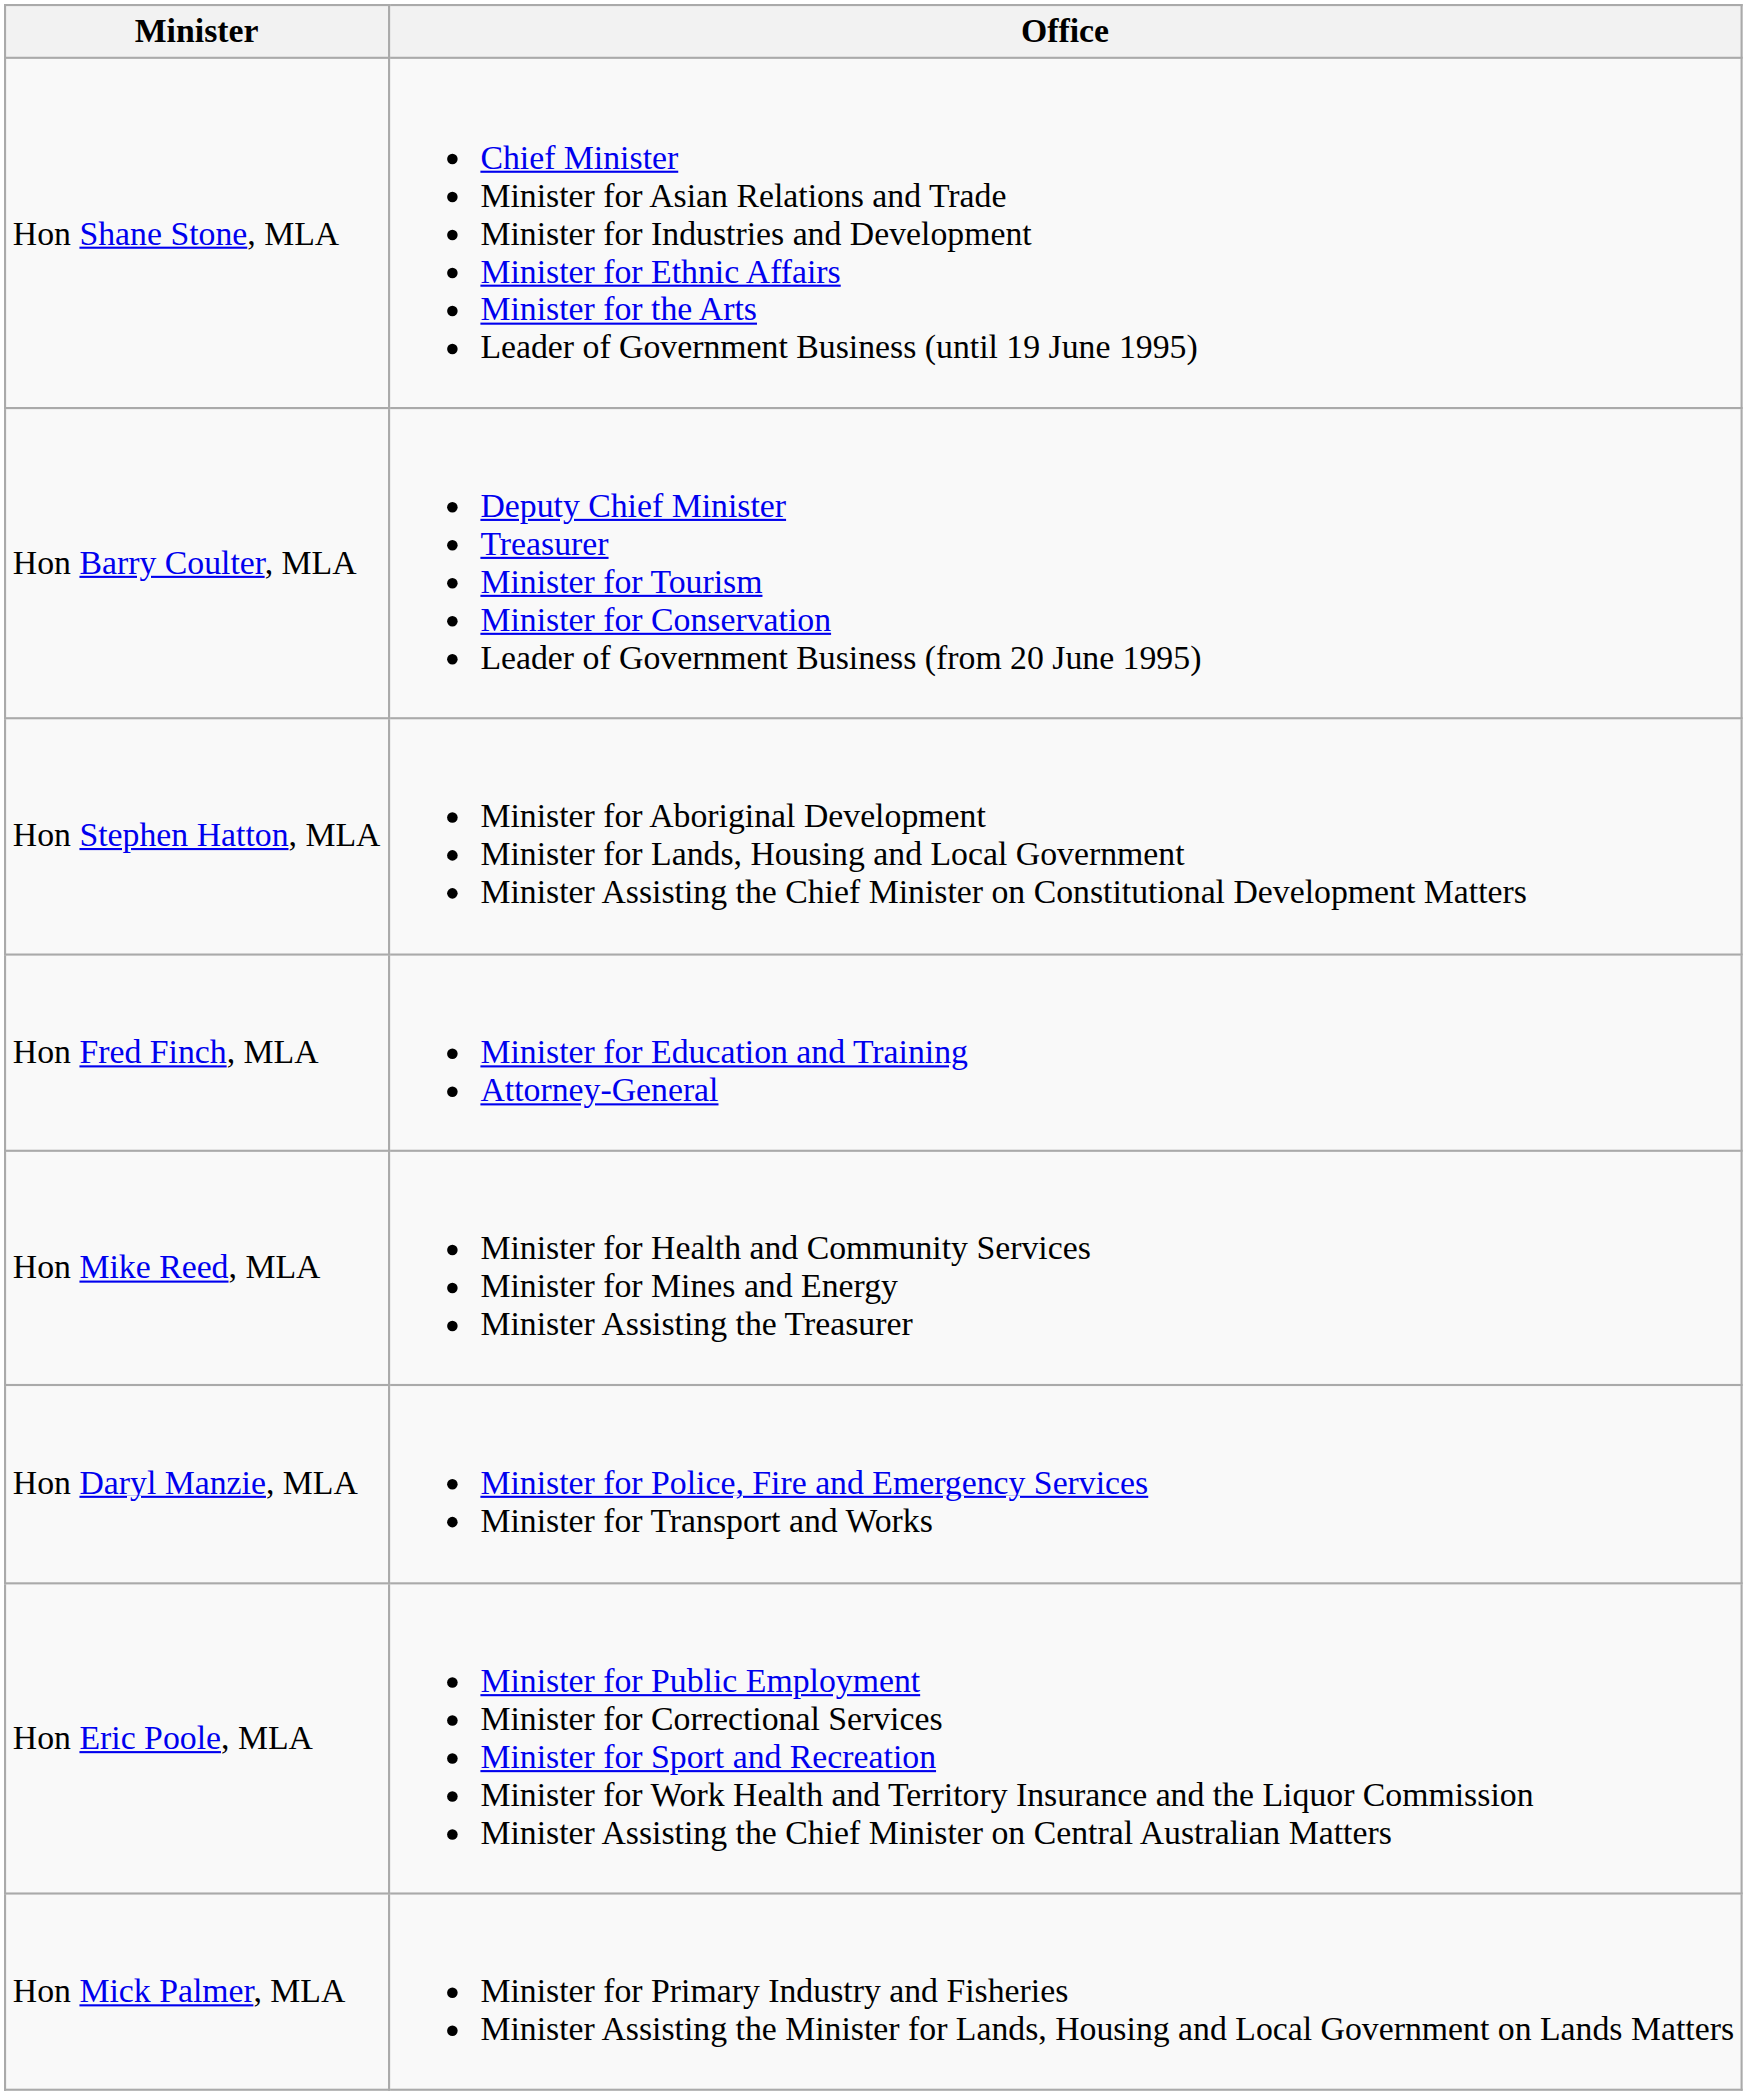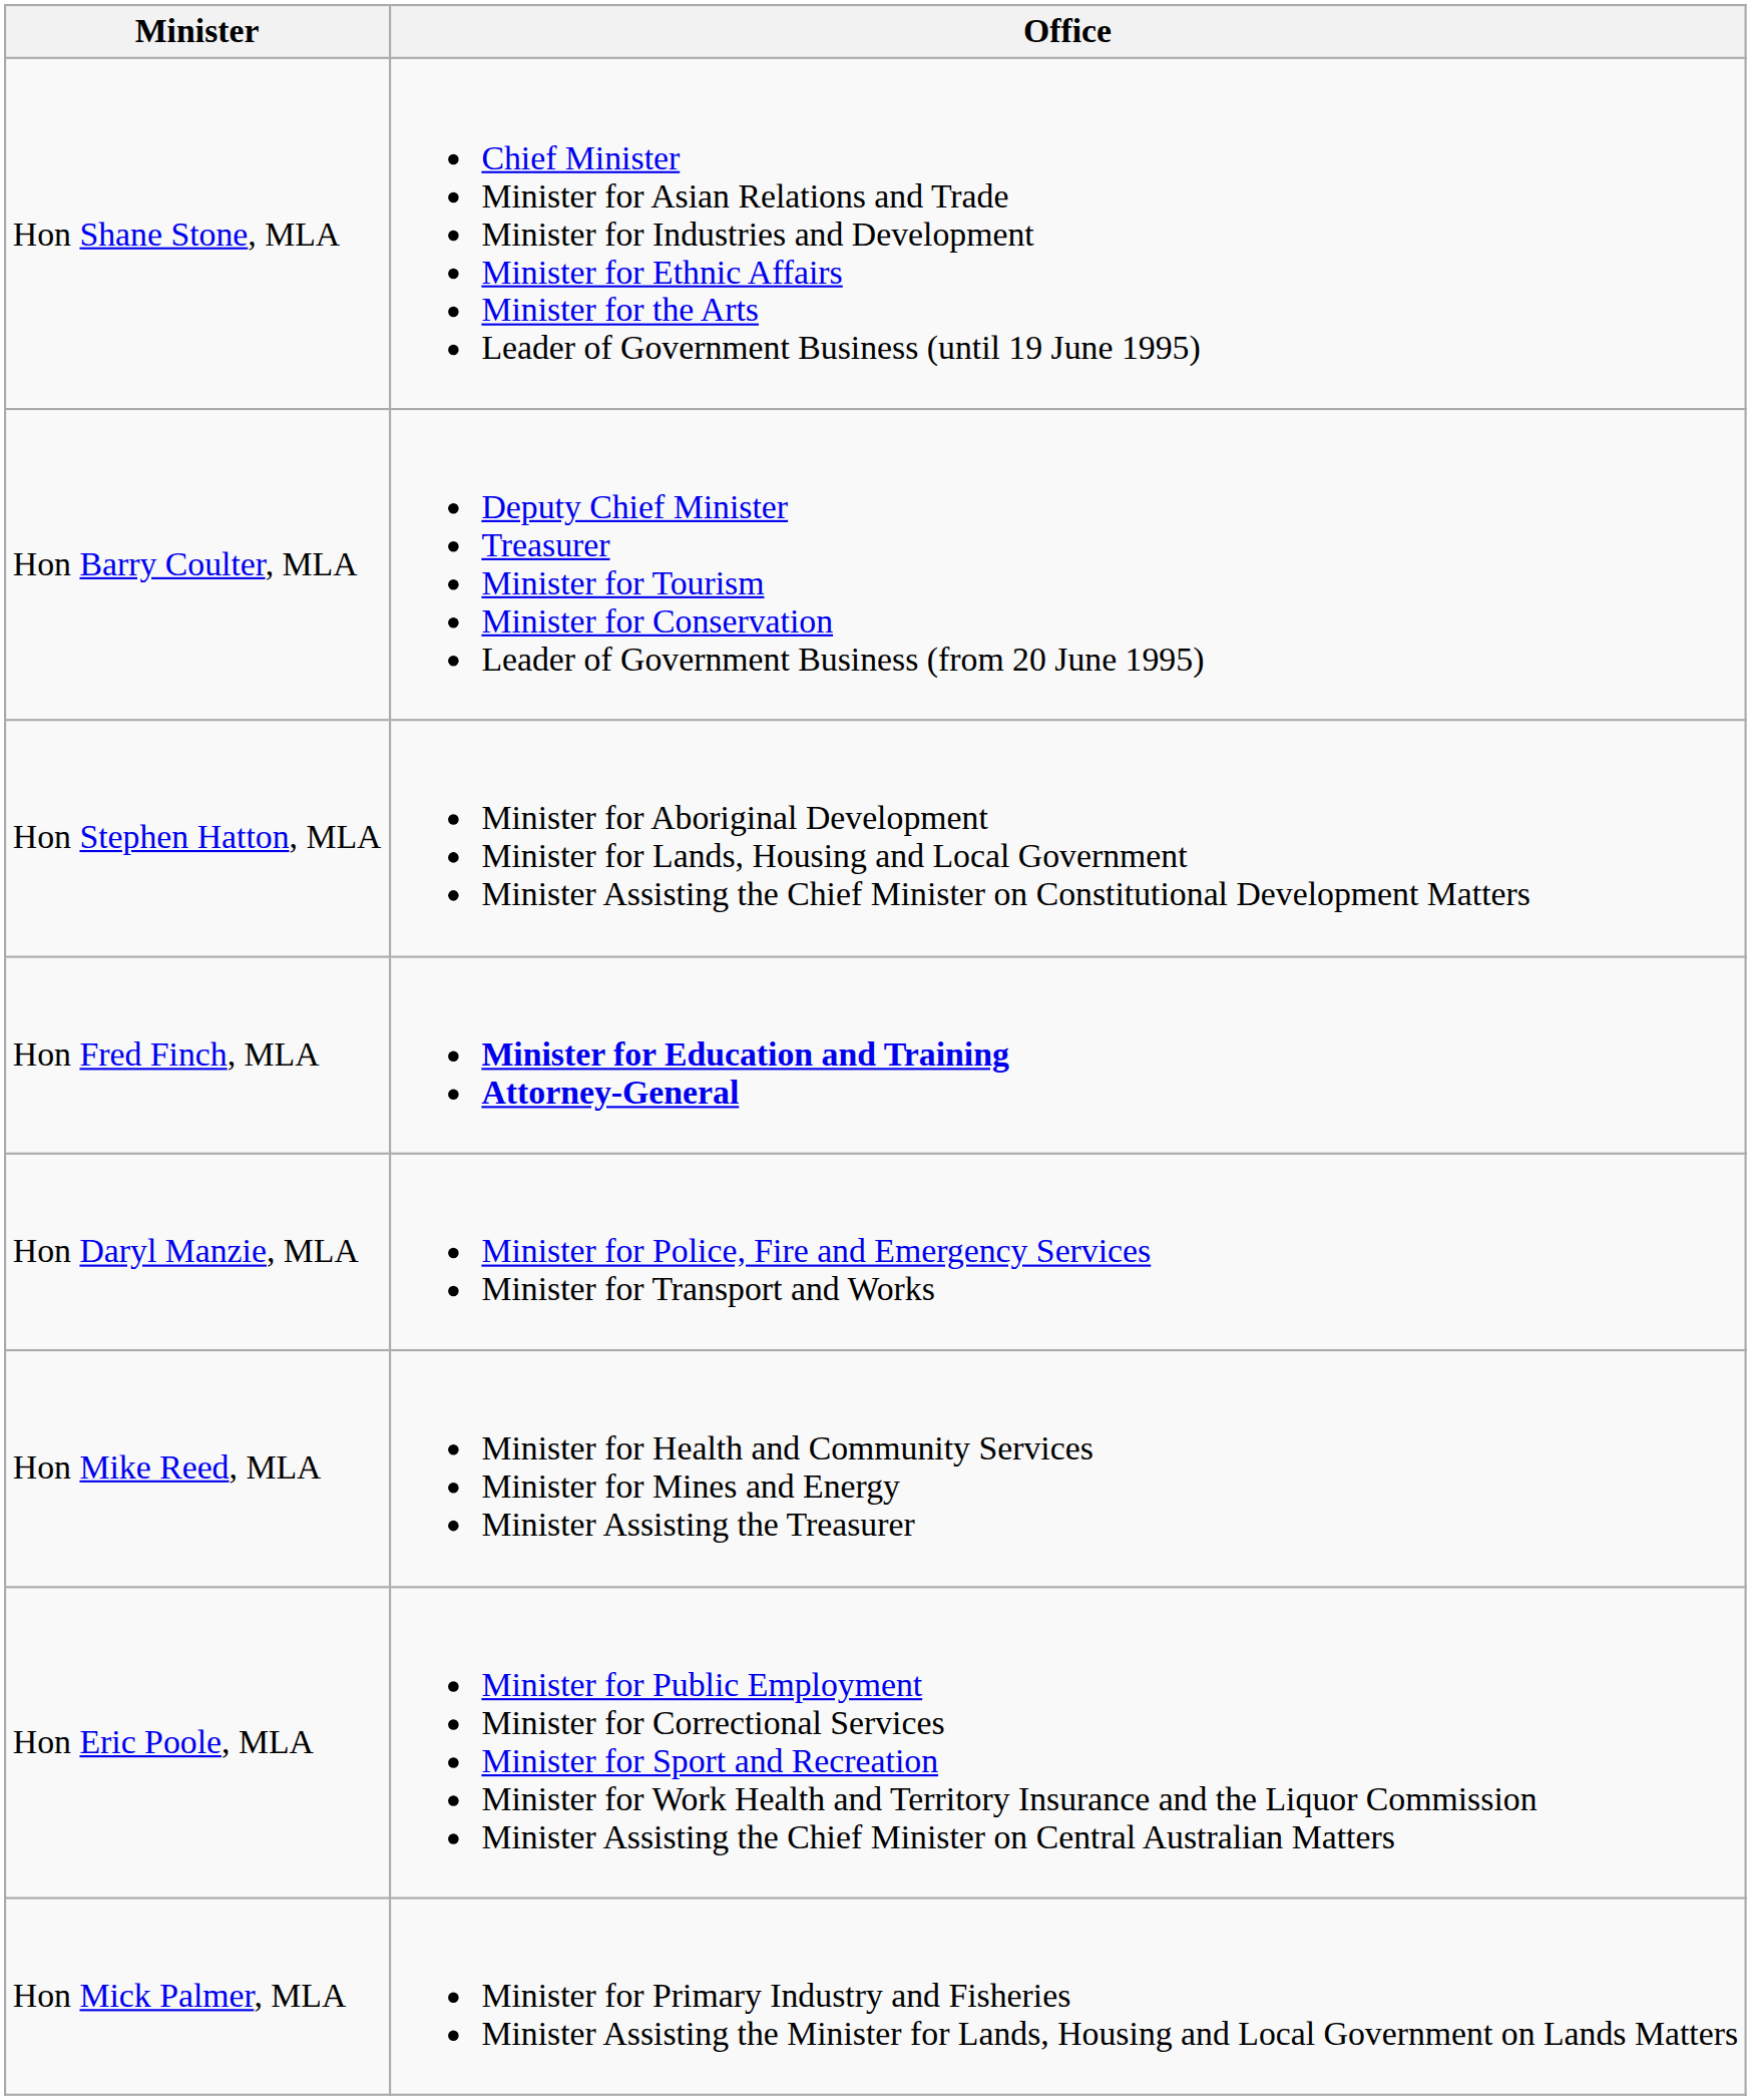 <table class="wikitable">
 <tr>
 <th>Minister</th>
 <th>Office</th>
 </tr>
 <tr>
 <td>Hon <a href='#'>Shane Stone</a>, MLA</td>
 <td><br><ul><li><a href='#'>Chief Minister</a></li><li>Minister for Asian Relations and Trade</li><li>Minister for Industries and Development</li><li><a href='#'>Minister for Ethnic Affairs</a></li><li><a href='#'>Minister for the Arts</a></li><li>Leader of Government Business (until 19 June 1995)</li></ul></td>
 </tr>
 <tr>
 <td>Hon <a href='#'>Barry Coulter</a>, MLA</td>
 <td><br><ul><li><a href='#'>Deputy Chief Minister</a></li><li><a href='#'>Treasurer</a></li><li><a href='#'>Minister for Tourism</a></li><li><a href='#'>Minister for Conservation</a></li><li>Leader of Government Business (from 20 June 1995)</li></ul></td>
 </tr>
 <tr>
 <td>Hon <a href='#'>Stephen Hatton</a>, MLA</td>
 <td><br><ul><li>Minister for Aboriginal Development</li><li>Minister for Lands, Housing and Local Government</li><li>Minister Assisting the Chief Minister on Constitutional Development Matters</li></ul></td>
 </tr>
 <tr>
 <td>Hon <a href='#'>Fred Finch</a>, MLA</td>
-<td><br><ul><li><a href='#'>Minister for Education and Training</a></li><li><a href='#'>Attorney-General</a></li></ul></td>
+<td><strong><br><ul><li><a href='#'>Minister for Education and Training</a></li><li><a href='#'>Attorney-General</a></li></ul></strong></td>
+</tr>
+<tr>
+<td>Hon <a href='#'>Daryl Manzie</a>, MLA</td>
+<td><br><ul><li><a href='#'>Minister for Police, Fire and Emergency Services</a></li><li>Minister for Transport and Works</li></ul></td>
 </tr>
 <tr>
 <td>Hon <a href='#'>Mike Reed</a>, MLA</td>
 <td><br><ul><li>Minister for Health and Community Services</li><li>Minister for Mines and Energy</li><li>Minister Assisting the Treasurer</li></ul></td>
-</tr>
-<tr>
-<td>Hon <a href='#'>Daryl Manzie</a>, MLA</td>
-<td><br><ul><li><a href='#'>Minister for Police, Fire and Emergency Services</a></li><li>Minister for Transport and Works</li></ul></td>
 </tr>
 <tr>
 <td>Hon <a href='#'>Eric Poole</a>, MLA</td>
 <td><br><ul><li><a href='#'>Minister for Public Employment</a></li><li>Minister for Correctional Services</li><li><a href='#'>Minister for Sport and Recreation</a></li><li>Minister for Work Health and Territory Insurance and the Liquor Commission</li><li>Minister Assisting the Chief Minister on Central Australian Matters</li></ul></td>
 </tr>
 <tr>
 <td>Hon <a href='#'>Mick Palmer</a>, MLA</td>
 <td><br><ul><li>Minister for Primary Industry and Fisheries</li><li>Minister Assisting the Minister for Lands, Housing and Local Government on Lands Matters</li></ul></td>
 </tr>
 </table>
